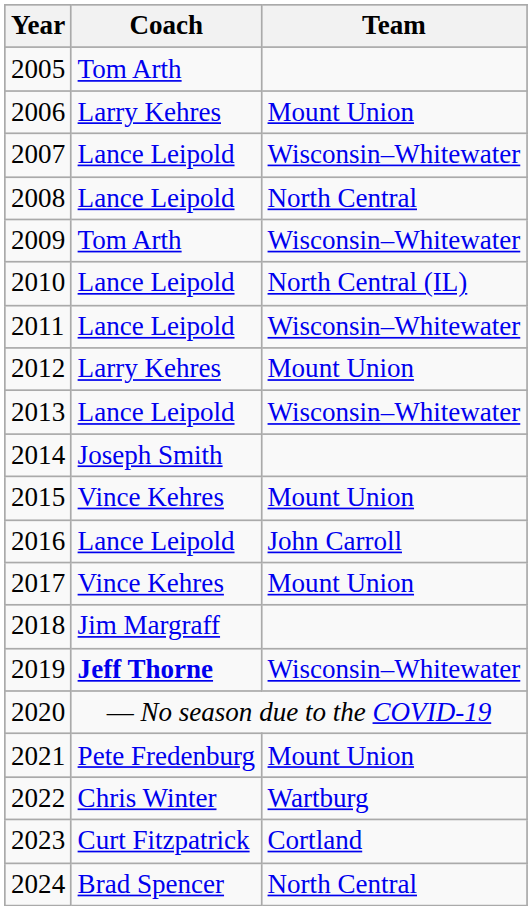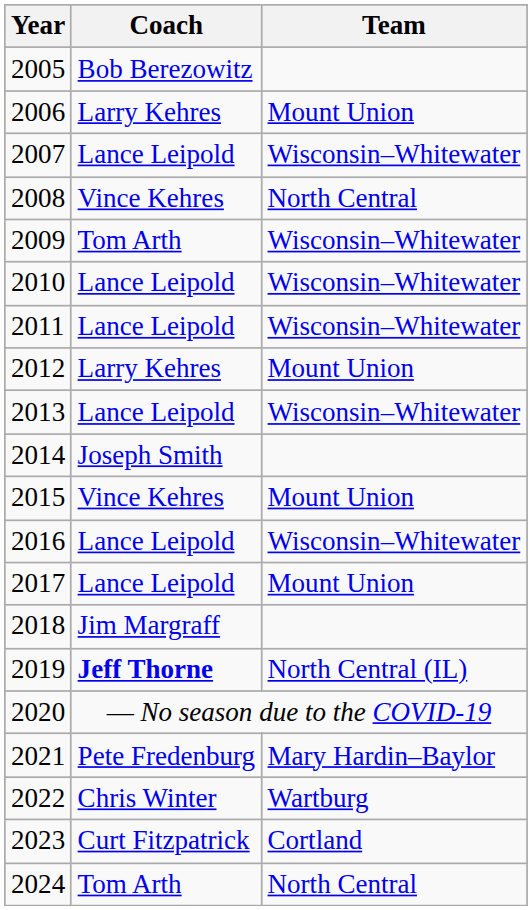 <table class="wikitable sortable">
 <tr>
 <th>Year</th>
 <th>Coach</th>
 <th>Team</th>
 </tr>
 <tr>
 <td>2005</td>
-<td><a href='#'>Tom Arth</a></td>
+<td><a href='#'>Bob Berezowitz</a></td>
 <td></td>
 </tr>
 <tr>
 <td>2006</td>
 <td><a href='#'>Larry Kehres</a></td>
 <td><a href='#'>Mount Union</a></td>
 </tr>
 <tr>
 <td>2007</td>
 <td><a href='#'>Lance Leipold</a></td>
 <td><a href='#'>Wisconsin–Whitewater</a></td>
 </tr>
 <tr>
 <td>2008</td>
-<td><a href='#'>Lance Leipold</a></td>
+<td><a href='#'>Vince Kehres</a></td>
 <td><a href='#'>North Central</a></td>
 </tr>
 <tr>
 <td>2009</td>
 <td><a href='#'>Tom Arth</a></td>
 <td><a href='#'>Wisconsin–Whitewater</a></td>
 </tr>
 <tr>
 <td>2010</td>
 <td><a href='#'>Lance Leipold</a></td>
-<td><a href='#'>North Central (IL)</a></td>
+<td><a href='#'>Wisconsin–Whitewater</a></td>
 </tr>
 <tr>
 <td>2011</td>
 <td><a href='#'>Lance Leipold</a></td>
 <td><a href='#'>Wisconsin–Whitewater</a></td>
 </tr>
 <tr>
 <td>2012</td>
 <td><a href='#'>Larry Kehres</a></td>
 <td><a href='#'>Mount Union</a></td>
 </tr>
 <tr>
 <td>2013</td>
 <td><a href='#'>Lance Leipold</a></td>
 <td><a href='#'>Wisconsin–Whitewater</a></td>
 </tr>
 <tr>
 <td>2014</td>
 <td><a href='#'>Joseph Smith</a></td>
 <td></td>
 </tr>
 <tr>
 <td>2015</td>
 <td><a href='#'>Vince Kehres</a></td>
 <td><a href='#'>Mount Union</a></td>
 </tr>
 <tr>
 <td>2016</td>
 <td><a href='#'>Lance Leipold</a></td>
-<td><a href='#'>John Carroll</a></td>
+<td><a href='#'>Wisconsin–Whitewater</a></td>
 </tr>
 <tr>
 <td>2017</td>
-<td><a href='#'>Vince Kehres</a></td>
+<td><a href='#'>Lance Leipold</a></td>
 <td><a href='#'>Mount Union</a></td>
 </tr>
 <tr>
 <td>2018</td>
 <td><a href='#'>Jim Margraff</a></td>
 <td></td>
 </tr>
 <tr>
 <td>2019</td>
 <td><strong><a href='#'>Jeff Thorne</a></strong></td>
-<td><a href='#'>Wisconsin–Whitewater</a></td>
+<td><a href='#'>North Central (IL)</a></td>
 </tr>
 <tr>
 <td>2020</td>
 <td align="center" colspan=2><span>—</span> <em>No season due to the <a href='#'>COVID-19</a></em></td>
 </tr>
 <tr>
 <td>2021</td>
 <td><a href='#'>Pete Fredenburg</a></td>
-<td><a href='#'>Mount Union</a></td>
+<td><a href='#'>Mary Hardin–Baylor</a></td>
 </tr>
 <tr>
 <td>2022</td>
 <td><a href='#'>Chris Winter</a></td>
 <td><a href='#'>Wartburg</a></td>
 </tr>
 <tr>
 <td>2023</td>
 <td><a href='#'>Curt Fitzpatrick</a></td>
 <td><a href='#'>Cortland</a></td>
 </tr>
 <tr>
 <td>2024</td>
-<td><a href='#'>Brad Spencer</a></td>
+<td><a href='#'>Tom Arth</a></td>
 <td><a href='#'>North Central</a></td>
 </tr>
 </table>
